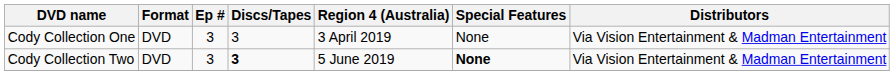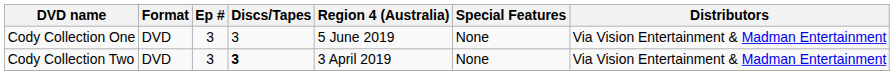 <table class="wikitable">
 <tr>
 <th>DVD name</th>
 <th>Format</th>
 <th>Ep #</th>
 <th>Discs/Tapes</th>
 <th>Region 4 (Australia)</th>
 <th>Special Features</th>
 <th>Distributors</th>
 </tr>
 <tr>
 <td>Cody Collection One</td>
 <td>DVD</td>
 <td style="text-align:center;">3</td>
 <td>3</td>
-<td>3 April 2019</td>
+<td>5 June 2019</td>
 <td>None</td>
 <td>Via Vision Entertainment & <a href='#'>Madman Entertainment</a></td>
 </tr>
 <tr>
 <td>Cody Collection Two</td>
 <td>DVD</td>
 <td style="text-align:center;">3</td>
 <td><strong>3</strong></td>
-<td>5 June 2019</td>
-<td><strong>None</strong></td>
+<td>3 April 2019</td>
+<td>None</td>
 <td>Via Vision Entertainment & <a href='#'>Madman Entertainment</a></td>
 </tr>
 <tr>
 </tr>
 </table>
